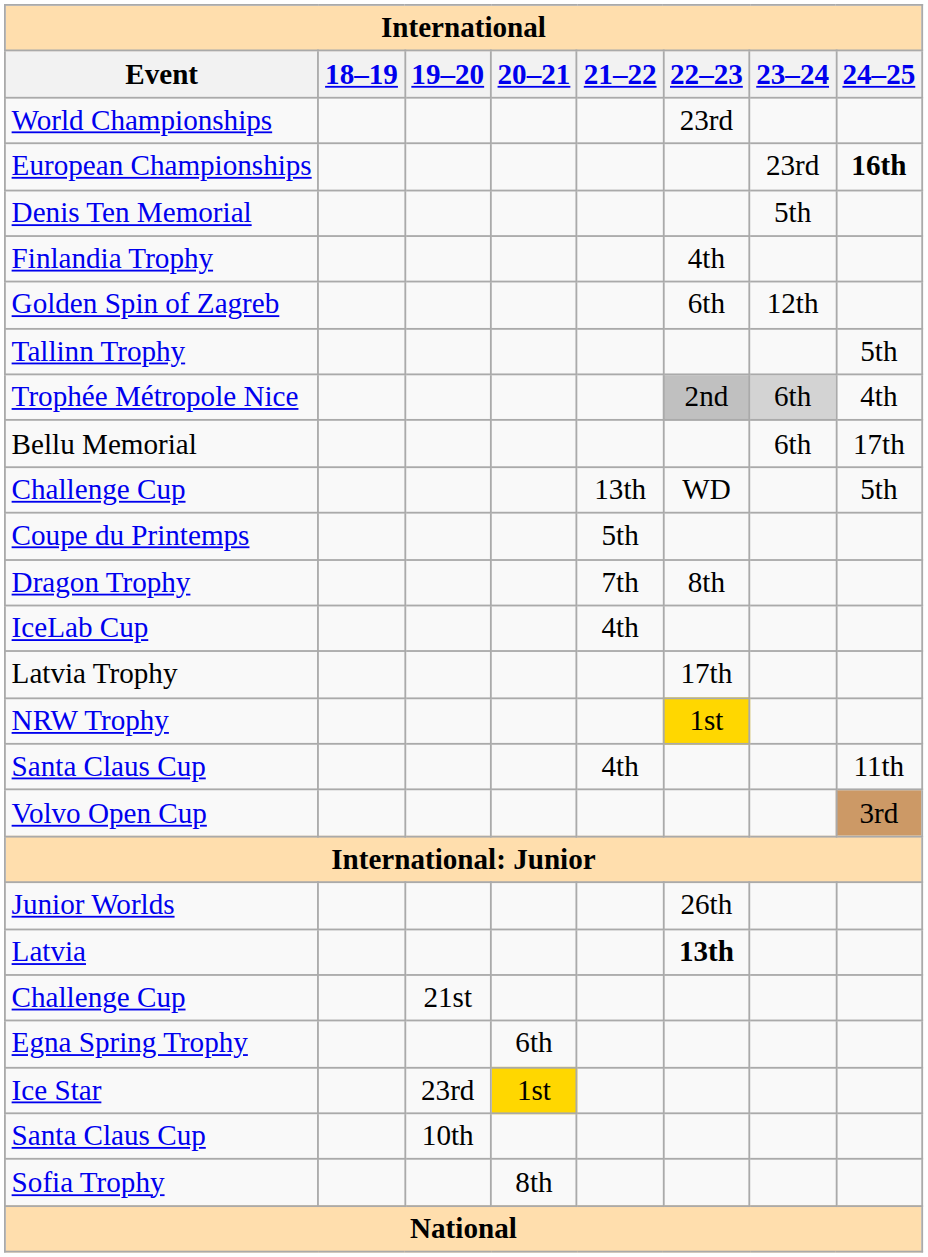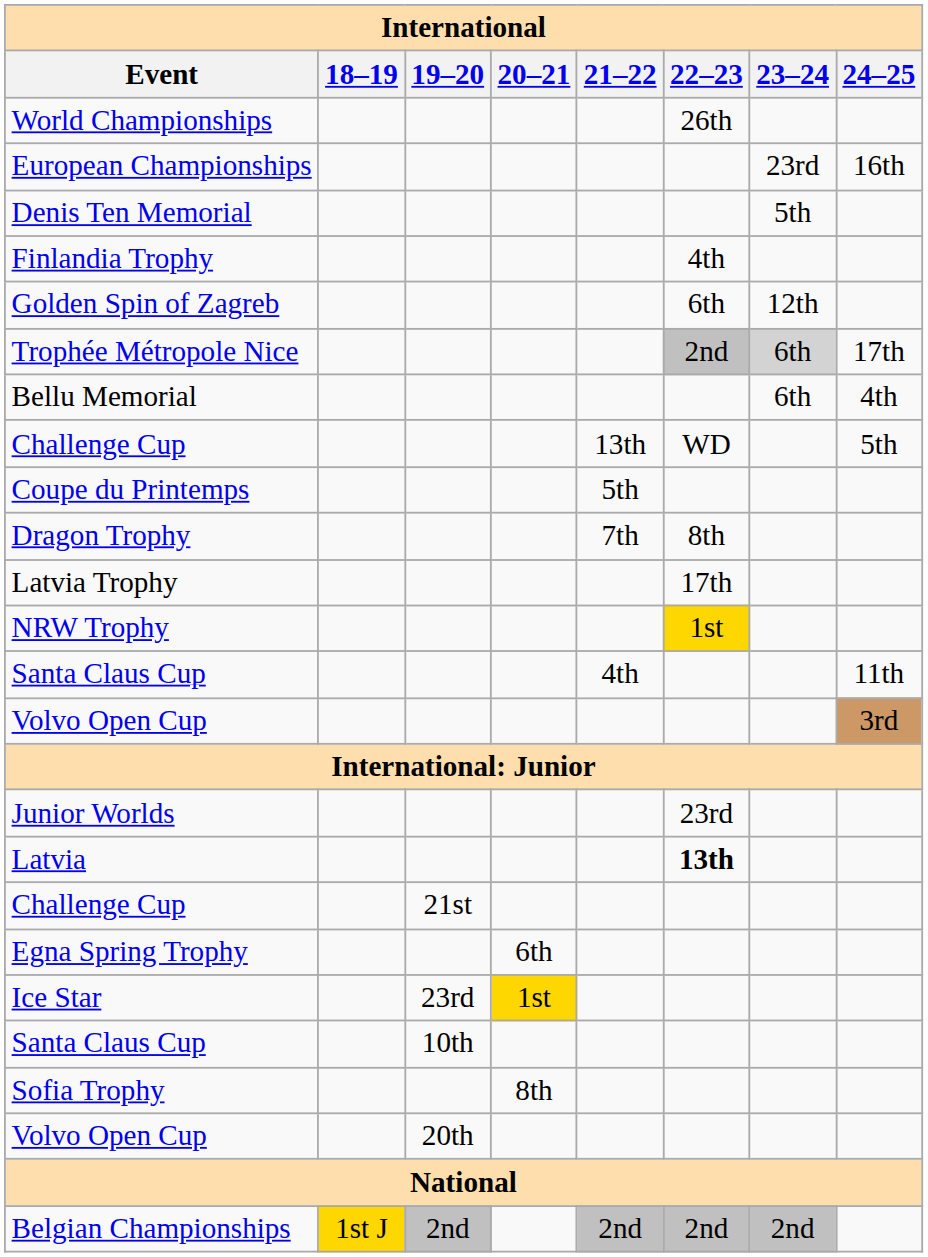 <table class="wikitable" style="text-align:center">
 <tr>
 <th colspan="8" align="center" style="background-color: #ffdead; ">International</th>
 </tr>
 <tr>
 <th>Event</th>
 <th><a href='#'>18–19</a></th>
 <th><a href='#'>19–20</a></th>
 <th><a href='#'>20–21</a></th>
 <th><a href='#'>21–22</a></th>
 <th><a href='#'>22–23</a></th>
 <th><a href='#'>23–24</a></th>
 <th><a href='#'>24–25</a></th>
 </tr>
 <tr>
 <td align="left"><a href='#'>World Championships</a></td>
 <td></td>
 <td></td>
 <td></td>
 <td></td>
-<td>23rd</td>
+<td>26th</td>
 <td></td>
 <td></td>
 </tr>
 <tr>
 <td align="left"><a href='#'>European Championships</a></td>
 <td></td>
 <td></td>
 <td></td>
 <td></td>
 <td></td>
 <td>23rd</td>
-<td><strong>16th</strong></td>
+<td>16th</td>
 </tr>
 <tr>
 <td align="left"> <a href='#'>Denis Ten Memorial</a></td>
 <td></td>
 <td></td>
 <td></td>
 <td></td>
 <td></td>
 <td>5th</td>
 <td></td>
 </tr>
 <tr>
 <td align="left"> <a href='#'>Finlandia Trophy</a></td>
 <td></td>
 <td></td>
 <td></td>
 <td></td>
 <td>4th</td>
 <td></td>
 <td></td>
 </tr>
 <tr>
 <td align="left"> <a href='#'>Golden Spin of Zagreb</a></td>
 <td></td>
 <td></td>
 <td></td>
 <td></td>
 <td>6th</td>
 <td>12th</td>
 <td></td>
 </tr>
 <tr>
-<td align="left"> <a href='#'>Tallinn Trophy</a></td>
-<td></td>
-<td></td>
-<td></td>
-<td></td>
-<td></td>
-<td></td>
-<td>5th</td>
-</tr>
-<tr>
 <td align="left"> <a href='#'>Trophée Métropole Nice</a></td>
 <td></td>
 <td></td>
 <td></td>
 <td></td>
 <td bgcolor=silver>2nd</td>
 <td style="background: lightgrey;">6th</td>
-<td>4th</td>
+<td>17th</td>
 </tr>
 <tr>
 <td align="left">Bellu Memorial</td>
 <td></td>
 <td></td>
 <td></td>
 <td></td>
 <td></td>
 <td>6th</td>
-<td>17th</td>
+<td>4th</td>
 </tr>
 <tr>
 <td align="left"><a href='#'>Challenge Cup</a></td>
 <td></td>
 <td></td>
 <td></td>
 <td>13th</td>
 <td>WD</td>
 <td></td>
 <td>5th</td>
 </tr>
 <tr>
 <td align="left"><a href='#'>Coupe du Printemps</a></td>
 <td></td>
 <td></td>
 <td></td>
 <td>5th</td>
 <td></td>
 <td></td>
 <td></td>
 </tr>
 <tr>
 <td align="left"><a href='#'>Dragon Trophy</a></td>
 <td></td>
 <td></td>
 <td></td>
 <td>7th</td>
 <td>8th</td>
-<td></td>
-<td></td>
-</tr>
-<tr>
-<td align="left"><a href='#'>IceLab Cup</a></td>
-<td></td>
-<td></td>
-<td></td>
-<td>4th</td>
-<td></td>
 <td></td>
 <td></td>
 </tr>
 <tr>
 <td align="left">Latvia Trophy</td>
 <td></td>
 <td></td>
 <td></td>
 <td></td>
 <td>17th</td>
 <td></td>
 <td></td>
 </tr>
 <tr>
 <td align="left"><a href='#'>NRW Trophy</a></td>
 <td></td>
 <td></td>
 <td></td>
 <td></td>
 <td bgcolor=gold>1st</td>
 <td></td>
 <td></td>
 </tr>
 <tr>
 <td align="left"><a href='#'>Santa Claus Cup</a></td>
 <td></td>
 <td></td>
 <td></td>
 <td>4th</td>
 <td></td>
 <td></td>
 <td>11th</td>
 </tr>
 <tr>
 <td align="left"><a href='#'>Volvo Open Cup</a></td>
 <td></td>
 <td></td>
 <td></td>
 <td></td>
 <td></td>
 <td></td>
 <td bgcolor=cc9966>3rd</td>
 </tr>
 <tr>
 <th colspan="8" align="center" style="background-color: #ffdead; ">International: Junior</th>
 </tr>
 <tr>
 <td align="left"><a href='#'>Junior Worlds</a></td>
 <td></td>
 <td></td>
 <td></td>
 <td></td>
-<td>26th</td>
+<td>23rd</td>
 <td></td>
 <td></td>
 </tr>
 <tr>
 <td align="left"> <a href='#'>Latvia</a></td>
 <td></td>
 <td></td>
 <td></td>
 <td></td>
 <td><strong>13th</strong></td>
 <td></td>
 <td></td>
 </tr>
 <tr>
 <td align="left"><a href='#'>Challenge Cup</a></td>
 <td></td>
 <td>21st</td>
 <td></td>
 <td></td>
 <td></td>
 <td></td>
 <td></td>
 </tr>
 <tr>
 <td align="left"><a href='#'>Egna Spring Trophy</a></td>
 <td></td>
 <td></td>
 <td>6th</td>
 <td></td>
 <td></td>
 <td></td>
 <td></td>
 </tr>
 <tr>
 <td align="left"><a href='#'>Ice Star</a></td>
 <td></td>
 <td>23rd</td>
 <td bgcolor=gold>1st</td>
 <td></td>
 <td></td>
 <td></td>
 <td></td>
 </tr>
 <tr>
 <td align="left"><a href='#'>Santa Claus Cup</a></td>
 <td></td>
 <td>10th</td>
 <td></td>
 <td></td>
 <td></td>
 <td></td>
 <td></td>
 </tr>
 <tr>
 <td align="left"><a href='#'>Sofia Trophy</a></td>
 <td></td>
 <td></td>
 <td>8th</td>
 <td></td>
 <td></td>
 <td></td>
 <td></td>
 </tr>
 <tr>
+<td align="left"><a href='#'>Volvo Open Cup</a></td>
+<td></td>
+<td>20th</td>
+<td></td>
+<td></td>
+<td></td>
+<td></td>
+<td></td>
+</tr>
+<tr>
 <th colspan="8" align="center" style="background-color: #ffdead; ">National</th>
 </tr>
+<tr>
+<td align="left"><a href='#'>Belgian Championships</a></td>
+<td bgcolor=gold>1st J</td>
+<td bgcolor=silver>2nd</td>
+<td></td>
+<td bgcolor=silver>2nd</td>
+<td bgcolor=silver>2nd</td>
+<td bgcolor=silver>2nd</td>
+<td></td>
+</tr>
 </table>
